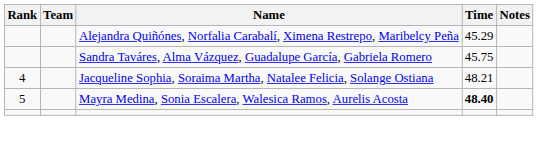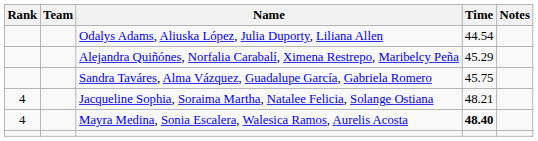 <table class="wikitable sortable" style="text-align:center;font-size:95%">
 <tr>
 <th>Rank</th>
 <th>Team</th>
 <th>Name</th>
 <th>Time</th>
 <th>Notes</th>
+</tr>
+<tr>
+<td></td>
+<td align=left></td>
+<td align=left><a href='#'>Odalys Adams</a>, <a href='#'>Aliuska López</a>, <a href='#'>Julia Duporty</a>, <a href='#'>Liliana Allen</a></td>
+<td>44.54</td>
+<td></td>
 </tr>
 <tr>
 <td></td>
 <td align=left></td>
 <td align=left><a href='#'>Alejandra Quiñónes</a>, <a href='#'>Norfalia Carabalí</a>, <a href='#'>Ximena Restrepo</a>, <a href='#'>Maribelcy Peña</a></td>
 <td>45.29</td>
 <td></td>
 </tr>
 <tr>
 <td></td>
 <td align=left></td>
 <td align=left><a href='#'>Sandra Taváres</a>, <a href='#'>Alma Vázquez</a>, <a href='#'>Guadalupe García</a>, <a href='#'>Gabriela Romero</a></td>
 <td>45.75</td>
 <td></td>
 </tr>
 <tr>
 <td>4</td>
 <td align=left></td>
 <td align=left><a href='#'>Jacqueline Sophia</a>, <a href='#'>Soraima Martha</a>, <a href='#'>Natalee Felicia</a>, <a href='#'>Solange Ostiana</a></td>
 <td>48.21</td>
 <td></td>
 </tr>
 <tr>
-<td>5</td>
+<td>4</td>
 <td align=left></td>
 <td align=left><a href='#'>Mayra Medina</a>, <a href='#'>Sonia Escalera</a>, <a href='#'>Walesica Ramos</a>, <a href='#'>Aurelis Acosta</a></td>
 <td><strong>48.40</strong></td>
 <td></td>
 </tr>
 <tr>
 <td></td>
 <td align=left></td>
 <td align=left></td>
 <td></td>
 <td></td>
 </tr>
 </table>
